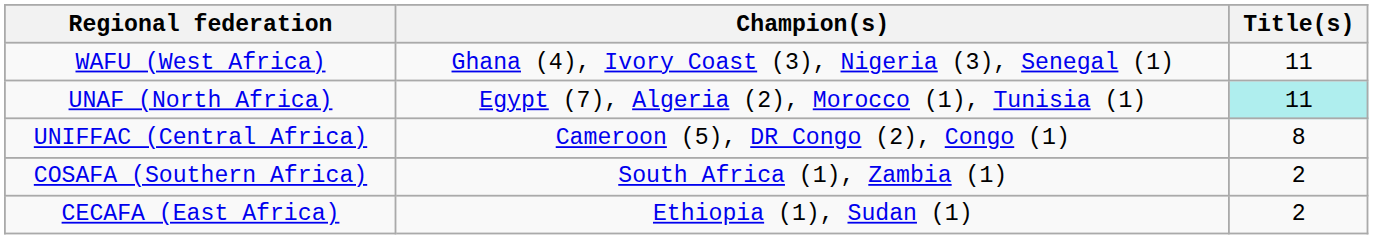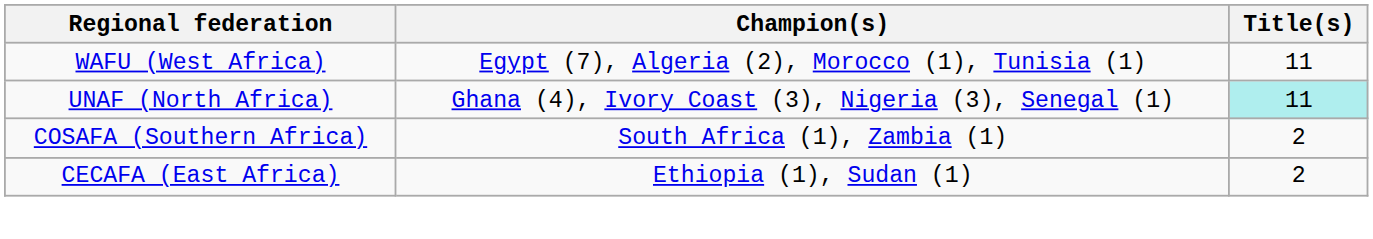 <table class="wikitable" style="text-align:center; font-size:99%;" width="60%">
 <tr>
 <th>Regional federation</th>
 <th>Champion(s)</th>
 <th>Title(s)</th>
 </tr>
 <tr>
 <td><a href='#'>WAFU (West Africa)</a></td>
-<td><a href='#'>Ghana</a> (4), <a href='#'>Ivory Coast</a> (3), <a href='#'>Nigeria</a> (3), <a href='#'>Senegal</a> (1)</td>
+<td><a href='#'>Egypt</a> (7), <a href='#'>Algeria</a> (2), <a href='#'>Morocco</a> (1), <a href='#'>Tunisia</a> (1)</td>
 <td>11</td>
 </tr>
 <tr>
 <td><a href='#'>UNAF (North Africa)</a></td>
-<td><a href='#'>Egypt</a> (7), <a href='#'>Algeria</a> (2), <a href='#'>Morocco</a> (1), <a href='#'>Tunisia</a> (1)</td>
+<td><a href='#'>Ghana</a> (4), <a href='#'>Ivory Coast</a> (3), <a href='#'>Nigeria</a> (3), <a href='#'>Senegal</a> (1)</td>
 <td style="background: paleturquoise;">11</td>
-</tr>
-<tr>
-<td><a href='#'>UNIFFAC (Central Africa)</a></td>
-<td><a href='#'>Cameroon</a> (5), <a href='#'>DR Congo</a> (2), <a href='#'>Congo</a> (1)</td>
-<td>8</td>
 </tr>
 <tr>
 <td><a href='#'>COSAFA (Southern Africa)</a></td>
 <td><a href='#'>South Africa</a> (1), <a href='#'>Zambia</a> (1)</td>
 <td>2</td>
 </tr>
 <tr>
 <td><a href='#'>CECAFA (East Africa)</a></td>
 <td><a href='#'>Ethiopia</a> (1), <a href='#'>Sudan</a> (1)</td>
 <td>2</td>
 </tr>
 </table>
